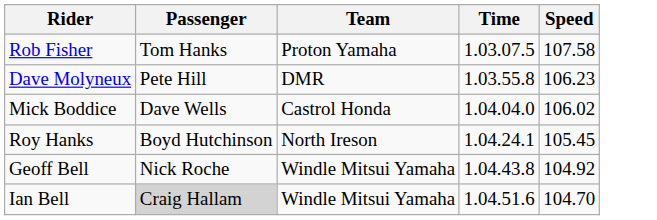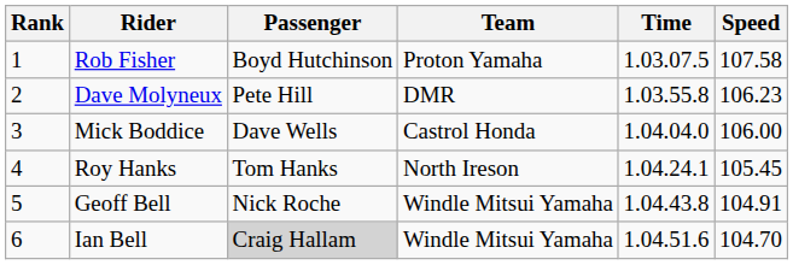 <table class="wikitable">
 <tr style="background:#efefef;">
+<th>Rank</th>
 <th>Rider</th>
 <th>Passenger</th>
 <th>Team</th>
 <th>Time</th>
 <th>Speed</th>
 </tr>
 <tr>
+<td>1</td>
 <td> <a href='#'>Rob Fisher</a></td>
-<td>Tom Hanks</td>
+<td>Boyd Hutchinson</td>
 <td>Proton Yamaha</td>
 <td>1.03.07.5</td>
 <td>107.58</td>
 </tr>
 <tr>
+<td>2</td>
 <td> <a href='#'>Dave Molyneux</a></td>
 <td>Pete Hill</td>
 <td>DMR</td>
 <td>1.03.55.8</td>
 <td>106.23</td>
 </tr>
 <tr>
+<td>3</td>
 <td> Mick Boddice</td>
 <td>Dave Wells</td>
 <td>Castrol Honda</td>
 <td>1.04.04.0</td>
-<td>106.02</td>
+<td>106.00</td>
 </tr>
 <tr>
+<td>4</td>
 <td> Roy Hanks</td>
-<td>Boyd Hutchinson</td>
+<td>Tom Hanks</td>
 <td>North Ireson</td>
 <td>1.04.24.1</td>
 <td>105.45</td>
 </tr>
 <tr>
+<td>5</td>
 <td> Geoff Bell</td>
 <td>Nick Roche</td>
 <td>Windle Mitsui Yamaha</td>
 <td>1.04.43.8</td>
-<td>104.92</td>
+<td>104.91</td>
 </tr>
 <tr>
+<td>6</td>
 <td> Ian Bell</td>
 <td style="background: lightgrey;">Craig Hallam</td>
 <td>Windle Mitsui Yamaha</td>
 <td>1.04.51.6</td>
 <td>104.70</td>
 </tr>
 </table>
